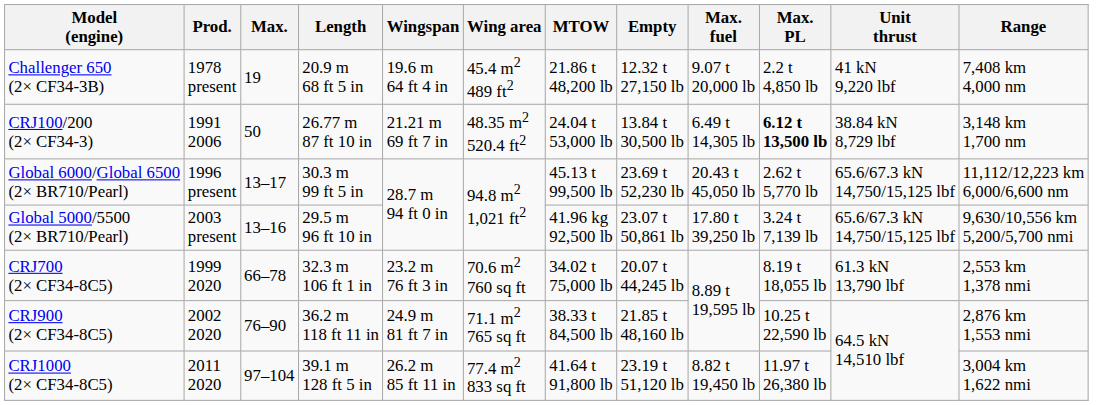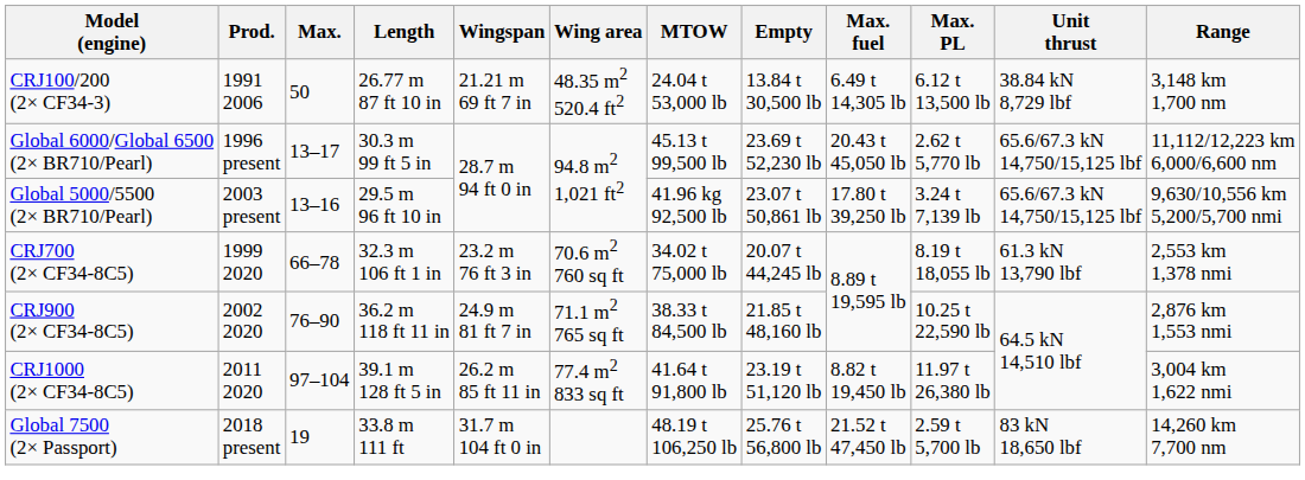 <table class="wikitable sortable">
 <tr>
 <th>Model<br>(engine)</th>
 <th>Prod.</th>
 <th>Max.<br></th>
 <th data-sort-type="number">Length</th>
 <th data-sort-type="number">Wingspan</th>
 <th data-sort-type="number">Wing area</th>
 <th data-sort-type="number">MTOW</th>
 <th data-sort-type="number">Empty</th>
 <th data-sort-type="number">Max.<br>fuel</th>
 <th data-sort-type="number">Max.<br>PL</th>
 <th data-sort-type="number">Unit<br>thrust</th>
 <th data-sort-type="number">Range</th>
 </tr>
 <tr>
-<td><a href='#'>Challenger 650</a><br>(2× CF34-3B)</td>
-<td>1978<br>present</td>
-<td>19</td>
-<td>20.9 m<br>68 ft 5 in</td>
-<td>19.6 m<br>64 ft 4 in</td>
-<td>45.4 m<sup>2</sup><br>489 ft<sup>2</sup></td>
-<td>21.86 t<br>48,200 lb</td>
-<td>12.32 t<br>27,150 lb</td>
-<td>9.07 t<br>20,000 lb</td>
-<td>2.2 t<br>4,850 lb</td>
-<td>41 kN<br>9,220 lbf</td>
-<td>7,408 km<br>4,000 nm</td>
-</tr>
-<tr>
 <td><a href='#'>CRJ100</a>/200<br>(2× CF34-3)</td>
 <td>1991<br>2006</td>
 <td>50</td>
 <td>26.77 m<br>87 ft 10 in</td>
 <td>21.21 m<br>69 ft 7 in</td>
 <td>48.35 m<sup>2</sup><br>520.4 ft<sup>2</sup></td>
 <td>24.04 t<br>53,000 lb</td>
 <td>13.84 t<br>30,500 lb</td>
 <td>6.49 t<br>14,305 lb</td>
-<td><strong>6.12 t<br>13,500 lb</strong></td>
+<td>6.12 t<br>13,500 lb</td>
 <td>38.84 kN<br>8,729 lbf</td>
 <td>3,148 km<br>1,700 nm</td>
 </tr>
 <tr>
 <td><a href='#'>Global 6000</a>/<a href='#'>Global 6500</a><br>(2× BR710/Pearl)</td>
 <td>1996<br>present</td>
 <td>13–17</td>
 <td>30.3 m<br>99 ft 5 in</td>
 <td rowspan=2>28.7 m<br>94 ft 0 in</td>
 <td rowspan=2>94.8 m<sup>2</sup><br>1,021 ft<sup>2</sup></td>
 <td>45.13 t<br>99,500 lb</td>
 <td>23.69 t<br>52,230 lb</td>
 <td>20.43 t<br>45,050 lb</td>
 <td>2.62 t<br>5,770 lb</td>
 <td>65.6/67.3 kN<br>14,750/15,125 lbf</td>
 <td>11,112/12,223 km<br>6,000/6,600 nm</td>
 </tr>
 <tr>
 <td><a href='#'>Global 5000</a>/5500<br>(2× BR710/Pearl)</td>
 <td>2003<br>present</td>
 <td>13–16</td>
 <td>29.5 m<br>96 ft 10 in</td>
 <td>41.96 kg<br>92,500 lb</td>
 <td>23.07 t<br>50,861 lb</td>
 <td>17.80 t<br>39,250 lb</td>
 <td>3.24 t<br>7,139 lb</td>
 <td>65.6/67.3 kN<br>14,750/15,125 lbf</td>
 <td>9,630/10,556 km<br>5,200/5,700 nmi</td>
 </tr>
 <tr>
 <td><a href='#'>CRJ700</a><br>(2× CF34-8C5)</td>
 <td>1999<br>2020</td>
 <td>66–78</td>
 <td>32.3 m<br>106 ft 1 in</td>
 <td>23.2 m<br>76 ft 3 in</td>
 <td>70.6 m<sup>2</sup><br>760 sq ft</td>
 <td>34.02 t<br>75,000 lb</td>
 <td>20.07 t<br>44,245 lb</td>
 <td rowspan= 2>8.89 t<br>19,595 lb</td>
 <td>8.19 t<br>18,055 lb</td>
 <td>61.3 kN<br>13,790 lbf</td>
 <td>2,553 km<br>1,378 nmi</td>
 </tr>
 <tr>
 <td><a href='#'>CRJ900</a><br>(2× CF34-8C5)</td>
 <td>2002<br>2020</td>
 <td>76–90</td>
 <td>36.2 m<br>118 ft 11 in</td>
 <td>24.9 m<br>81 ft 7 in</td>
 <td>71.1 m<sup>2</sup><br>765 sq ft</td>
 <td>38.33 t<br>84,500 lb</td>
 <td>21.85 t<br>48,160 lb</td>
 <td>10.25 t<br>22,590 lb</td>
 <td rowspan= 2>64.5 kN<br>14,510 lbf</td>
 <td>2,876 km<br>1,553 nmi</td>
 </tr>
 <tr>
 <td><a href='#'>CRJ1000</a><br>(2× CF34-8C5)</td>
 <td>2011<br>2020</td>
 <td>97–104</td>
 <td>39.1 m<br>128 ft 5 in</td>
 <td>26.2 m<br>85 ft 11 in</td>
 <td>77.4 m<sup>2</sup><br>833 sq ft</td>
 <td>41.64 t<br>91,800 lb</td>
 <td>23.19 t<br>51,120 lb</td>
 <td>8.82 t<br>19,450 lb</td>
 <td>11.97 t<br>26,380 lb</td>
 <td>3,004 km<br>1,622 nmi</td>
 </tr>
+<tr>
+<td><a href='#'>Global 7500</a><br>(2× Passport)</td>
+<td>2018<br>present</td>
+<td>19</td>
+<td>33.8 m<br>111 ft</td>
+<td>31.7 m<br>104 ft 0 in</td>
+<td></td>
+<td>48.19 t<br>106,250 lb</td>
+<td>25.76 t<br>56,800 lb</td>
+<td>21.52 t<br>47,450 lb</td>
+<td>2.59 t<br>5,700 lb</td>
+<td>83 kN<br>18,650 lbf</td>
+<td>14,260 km<br>7,700 nm</td>
+</tr>
 </table>
